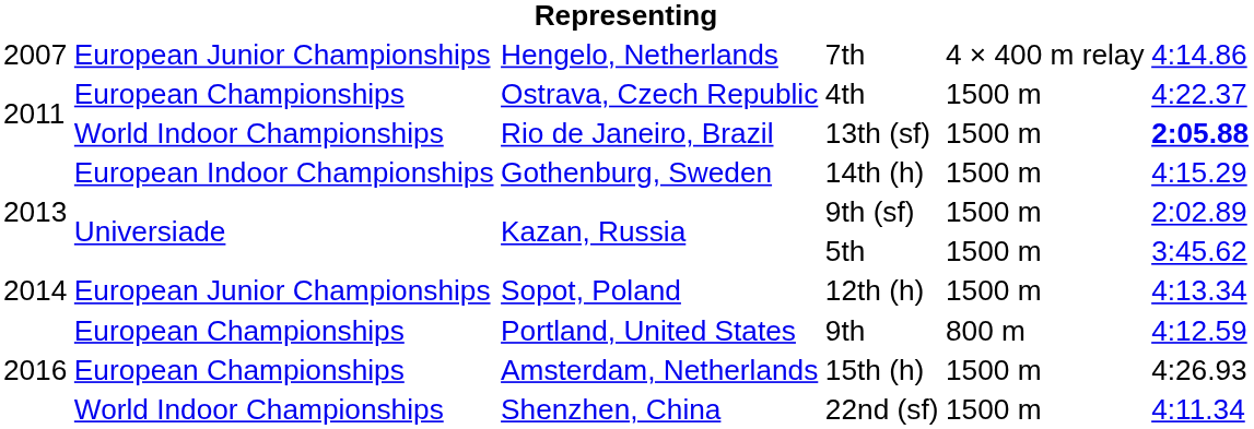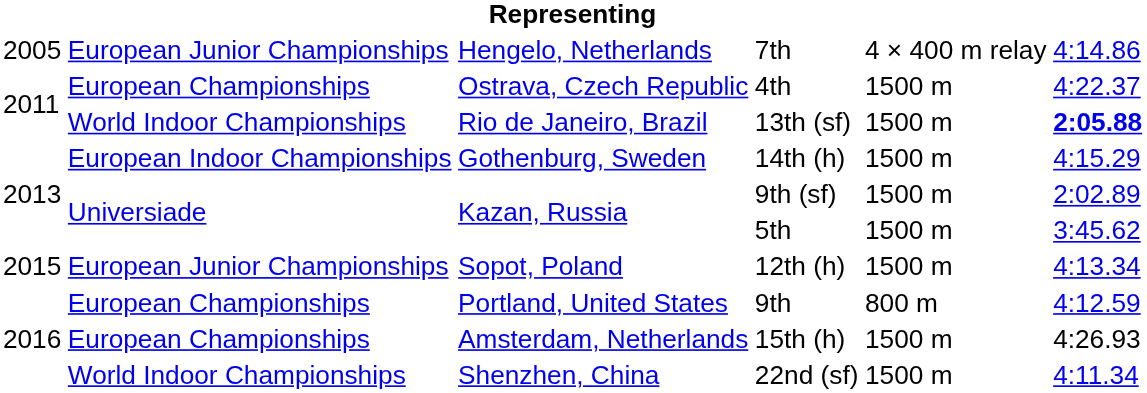 <table>
 <tr>
 <th colspan="6">Representing </th>
 </tr>
 <tr>
-<td>2007</td>
+<td>2005</td>
 <td><a href='#'>European Junior Championships</a></td>
 <td><a href='#'>Hengelo, Netherlands</a></td>
 <td>7th</td>
 <td>4 × 400 m relay</td>
 <td><a href='#'>4:14.86</a></td>
 </tr>
 <tr>
 <td rowspan=2>2011</td>
 <td><a href='#'>European Championships</a></td>
 <td><a href='#'>Ostrava, Czech Republic</a></td>
 <td>4th</td>
 <td>1500 m</td>
 <td><a href='#'>4:22.37</a></td>
 </tr>
 <tr>
 <td><a href='#'>World Indoor Championships</a></td>
 <td><a href='#'>Rio de Janeiro, Brazil</a></td>
 <td>13th (sf)</td>
 <td>1500 m</td>
 <td><strong><a href='#'>2:05.88</a></strong></td>
 </tr>
 <tr>
 <td rowspan=3>2013</td>
 <td><a href='#'>European Indoor Championships</a></td>
 <td><a href='#'>Gothenburg, Sweden</a></td>
 <td>14th (h)</td>
 <td>1500 m</td>
 <td><a href='#'>4:15.29</a></td>
 </tr>
 <tr>
 <td rowspan=2><a href='#'>Universiade</a></td>
 <td rowspan=2><a href='#'>Kazan, Russia</a></td>
 <td>9th (sf)</td>
 <td>1500 m</td>
 <td><a href='#'>2:02.89</a></td>
 </tr>
 <tr>
 <td>5th</td>
 <td>1500 m</td>
 <td><a href='#'>3:45.62</a></td>
 </tr>
 <tr>
-<td>2014</td>
+<td>2015</td>
 <td><a href='#'>European Junior Championships</a></td>
 <td><a href='#'>Sopot, Poland</a></td>
 <td>12th (h)</td>
 <td>1500 m</td>
 <td><a href='#'>4:13.34</a></td>
 </tr>
 <tr>
 <td rowspan=3>2016</td>
 <td><a href='#'>European Championships</a></td>
 <td><a href='#'>Portland, United States</a></td>
 <td>9th</td>
 <td>800 m</td>
 <td><a href='#'>4:12.59</a></td>
 </tr>
 <tr>
 <td><a href='#'>European Championships</a></td>
 <td><a href='#'>Amsterdam, Netherlands</a></td>
 <td>15th (h)</td>
 <td>1500 m</td>
 <td>4:26.93</td>
 </tr>
 <tr>
 <td><a href='#'>World Indoor Championships</a></td>
 <td><a href='#'>Shenzhen, China</a></td>
 <td>22nd (sf)</td>
 <td>1500 m</td>
 <td><a href='#'>4:11.34</a></td>
 </tr>
 </table>
